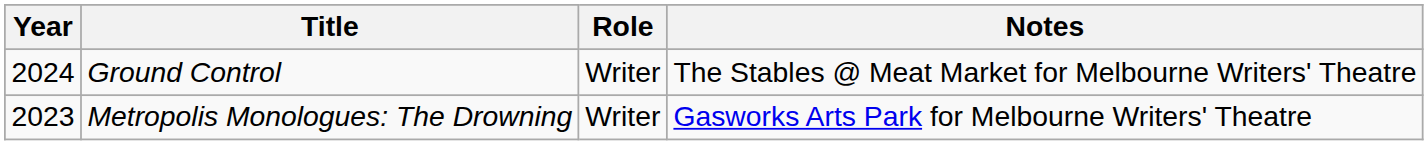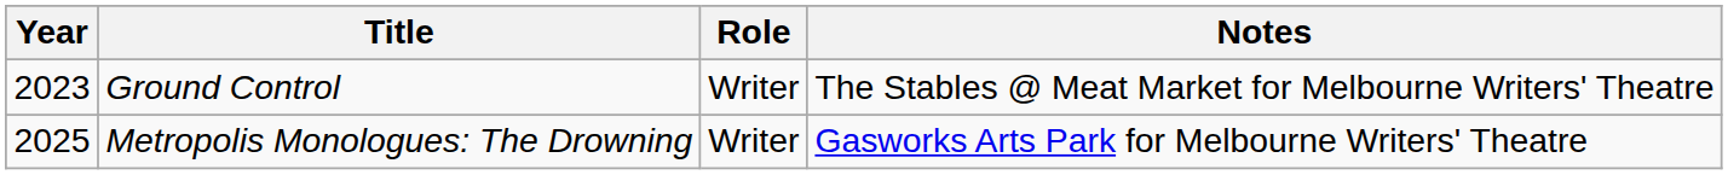 <table class=wikitable>
 <tr>
 <th>Year</th>
 <th>Title</th>
 <th>Role</th>
 <th>Notes</th>
 </tr>
 <tr>
-<td>2024</td>
+<td>2023</td>
 <td><em>Ground Control</em></td>
 <td>Writer</td>
 <td>The Stables @ Meat Market for Melbourne Writers' Theatre</td>
 </tr>
 <tr>
-<td>2023</td>
+<td>2025</td>
 <td><em>Metropolis Monologues: The Drowning</em></td>
 <td>Writer</td>
 <td><a href='#'>Gasworks Arts Park</a> for Melbourne Writers' Theatre</td>
 </tr>
 </table>
